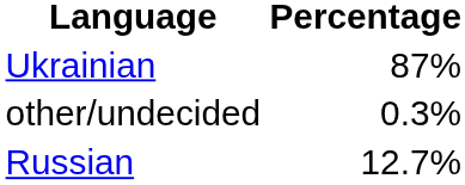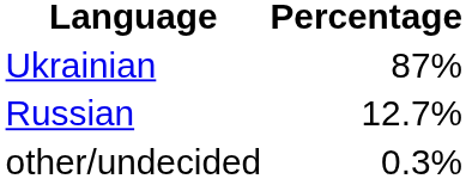 <table class="standard">
 <tr>
 <th>Language</th>
 <th>Percentage</th>
 </tr>
 <tr>
 <td><a href='#'>Ukrainian</a></td>
 <td align="right">87%</td>
 </tr>
 <tr>
+<td><a href='#'>Russian</a></td>
+<td align="right">12.7%</td>
+</tr>
+<tr>
 <td>other/undecided</td>
 <td align="right">0.3%</td>
 </tr>
-<tr>
-<td><a href='#'>Russian</a></td>
-<td align="right">12.7%</td>
-</tr>
 </table>
